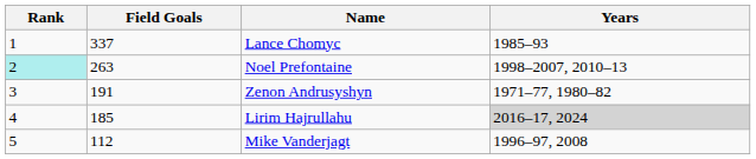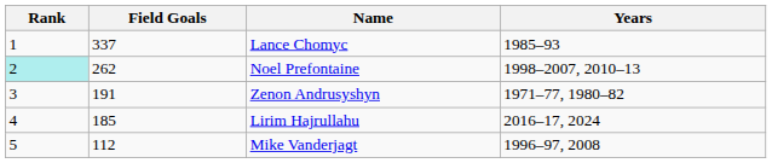 <table class="wikitable" style="width:60%; text-align:left; border-collapse:collapse;">
 <tr>
 <th>Rank</th>
 <th>Field Goals</th>
 <th>Name</th>
 <th>Years</th>
 </tr>
 <tr>
 <td>1</td>
 <td>337</td>
 <td><a href='#'>Lance Chomyc</a></td>
 <td>1985–93</td>
 </tr>
 <tr>
 <td style="background: paleturquoise;">2</td>
-<td>263</td>
+<td>262</td>
 <td><a href='#'>Noel Prefontaine</a></td>
 <td>1998–2007, 2010–13</td>
 </tr>
 <tr>
 <td>3</td>
 <td>191</td>
 <td><a href='#'>Zenon Andrusyshyn</a></td>
 <td>1971–77, 1980–82</td>
 </tr>
 <tr>
 <td>4</td>
 <td>185</td>
 <td><a href='#'>Lirim Hajrullahu</a></td>
-<td style="background: lightgrey;">2016–17, 2024</td>
+<td>2016–17, 2024</td>
 </tr>
 <tr>
 <td>5</td>
 <td>112</td>
 <td><a href='#'>Mike Vanderjagt</a></td>
 <td>1996–97, 2008</td>
 </tr>
 </table>
